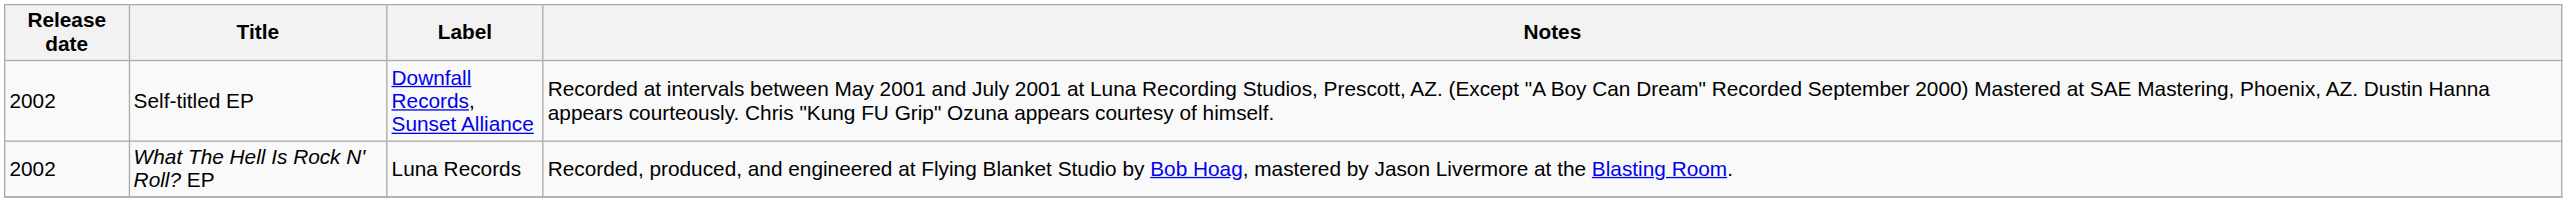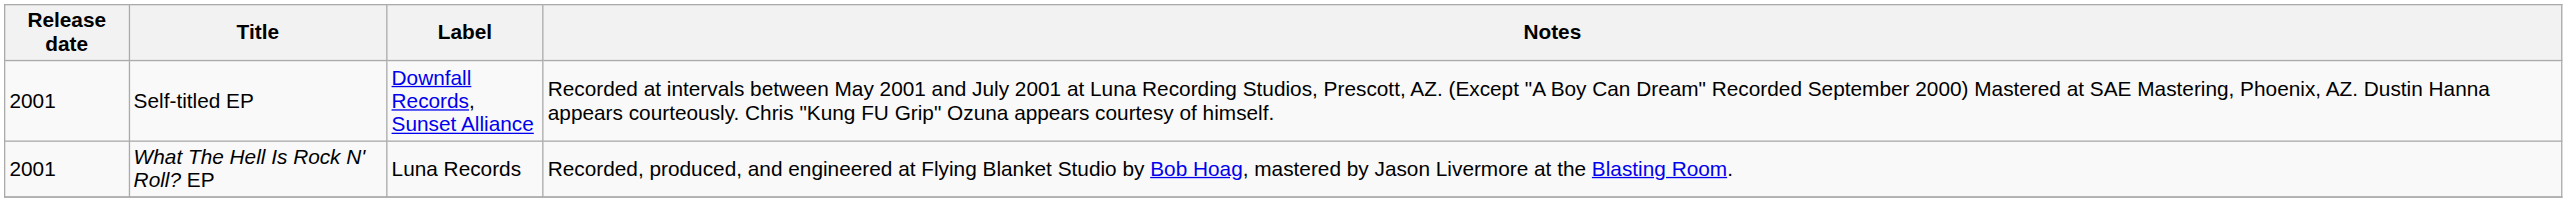 <table class="wikitable">
 <tr>
 <th>Release date</th>
 <th>Title</th>
 <th>Label</th>
 <th>Notes</th>
 </tr>
 <tr>
-<td>2002</td>
+<td>2001</td>
 <td>Self-titled EP</td>
 <td><a href='#'>Downfall Records</a>, <br> <a href='#'>Sunset Alliance</a></td>
 <td>Recorded at intervals between May 2001 and July 2001 at Luna Recording Studios, Prescott, AZ. (Except "A Boy Can Dream" Recorded September 2000) Mastered at SAE Mastering, Phoenix, AZ. Dustin Hanna appears courteously. Chris "Kung FU Grip" Ozuna appears courtesy of himself.</td>
 </tr>
 <tr>
-<td>2002</td>
+<td>2001</td>
 <td><em>What The Hell Is Rock N' Roll?</em> EP</td>
 <td>Luna Records</td>
 <td>Recorded, produced, and engineered at Flying Blanket Studio by <a href='#'>Bob Hoag</a>, mastered by Jason Livermore at the <a href='#'>Blasting Room</a>.</td>
 </tr>
 <tr>
 </tr>
 </table>
